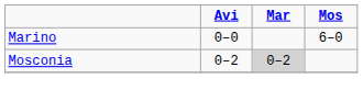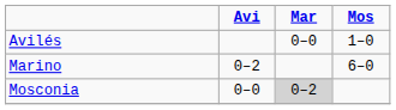 <table style="font-size: 90%; text-align: center" class="wikitable">
 <tr>
 <td width=165></td>
 <td align="center" width=40><strong><a href='#'>Avi</a></strong></td>
 <td width=40><strong><a href='#'>Mar</a></strong></td>
 <td width=40><strong><a href='#'>Mos</a></strong></td>
 </tr>
 <tr>
+<td align=left><a href='#'>Avilés</a></td>
+<td></td>
+<td> 0–0</td>
+<td> 1–0</td>
+</tr>
+<tr>
 <td align=left><a href='#'>Marino</a></td>
-<td> 0–0</td>
+<td> 0–2</td>
 <td></td>
 <td> 6–0</td>
 </tr>
 <tr>
 <td align=left><a href='#'>Mosconia</a></td>
-<td> 0–2</td>
+<td> 0–0</td>
 <td style="background: lightgrey;"> 0–2</td>
 <td></td>
 </tr>
 <tr>
 </tr>
 </table>
